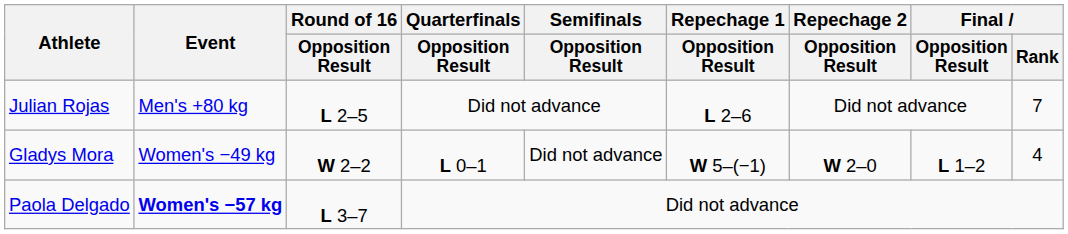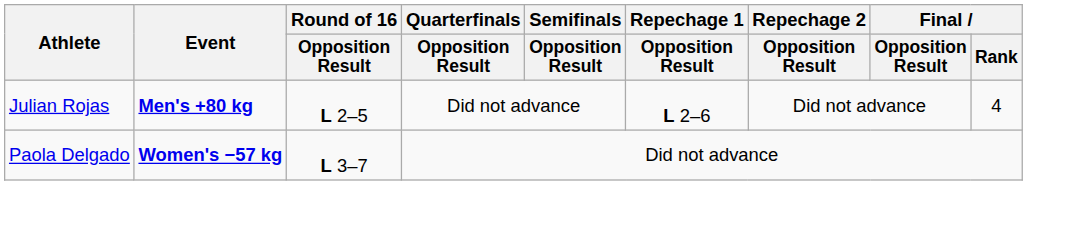 <table class="wikitable" style="font-size:90%;">
 <tr>
 <th rowspan=2>Athlete</th>
 <th rowspan=2>Event</th>
 <th>Round of 16</th>
 <th>Quarterfinals</th>
 <th>Semifinals</th>
 <th>Repechage 1</th>
 <th>Repechage 2</th>
 <th colspan=2>Final / </th>
 </tr>
 <tr style="font-size:95%">
 <th>Opposition<br>Result</th>
 <th>Opposition<br>Result</th>
 <th>Opposition<br>Result</th>
 <th>Opposition<br>Result</th>
 <th>Opposition<br>Result</th>
 <th>Opposition<br>Result</th>
 <th>Rank</th>
 </tr>
 <tr align=center>
 <td align=left><a href='#'>Julian Rojas</a></td>
-<td align=left><a href='#'>Men's +80 kg</a></td>
+<td align=left><strong><a href='#'>Men's +80 kg</a></strong></td>
 <td><br><strong>L</strong> 2–5</td>
 <td colspan=2>Did not advance</td>
 <td><br><strong>L</strong> 2–6</td>
 <td colspan=2>Did not advance</td>
-<td>7</td>
-</tr>
-<tr align=center>
-<td align=left><a href='#'>Gladys Mora</a></td>
-<td align=left><a href='#'>Women's −49 kg</a></td>
-<td><br><strong>W</strong> 2–2 </td>
-<td><br><strong>L</strong> 0–1</td>
-<td>Did not advance</td>
-<td><br><strong>W</strong> 5–(−1)</td>
-<td><br><strong>W</strong> 2–0</td>
-<td><br><strong>L</strong> 1–2</td>
 <td>4</td>
 </tr>
 <tr align=center>
 <td align=left><a href='#'>Paola Delgado</a></td>
 <td align=left><strong><a href='#'>Women's −57 kg</a></strong></td>
 <td><br><strong>L</strong> 3–7</td>
 <td colspan=6>Did not advance</td>
 </tr>
 </table>
